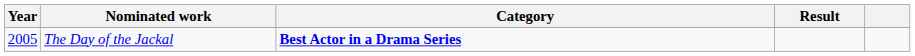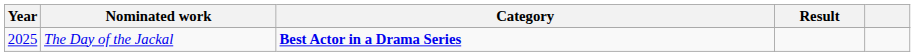 <table class=wikitable>
 <tr>
 <th width=4%>Year</th>
 <th width=26%>Nominated work</th>
 <th width=55%>Category</th>
 <th width=10%>Result</th>
 <th width=5%></th>
 </tr>
 <tr>
 </tr>
 <tr>
-<td><a href='#'>2005</a></td>
+<td><a href='#'>2025</a></td>
 <td><em><a href='#'>The Day of the Jackal</a></em></td>
 <td><strong><a href='#'>Best Actor in a Drama Series</a></strong></td>
 <td></td>
 <td></td>
 </tr>
 </table>
